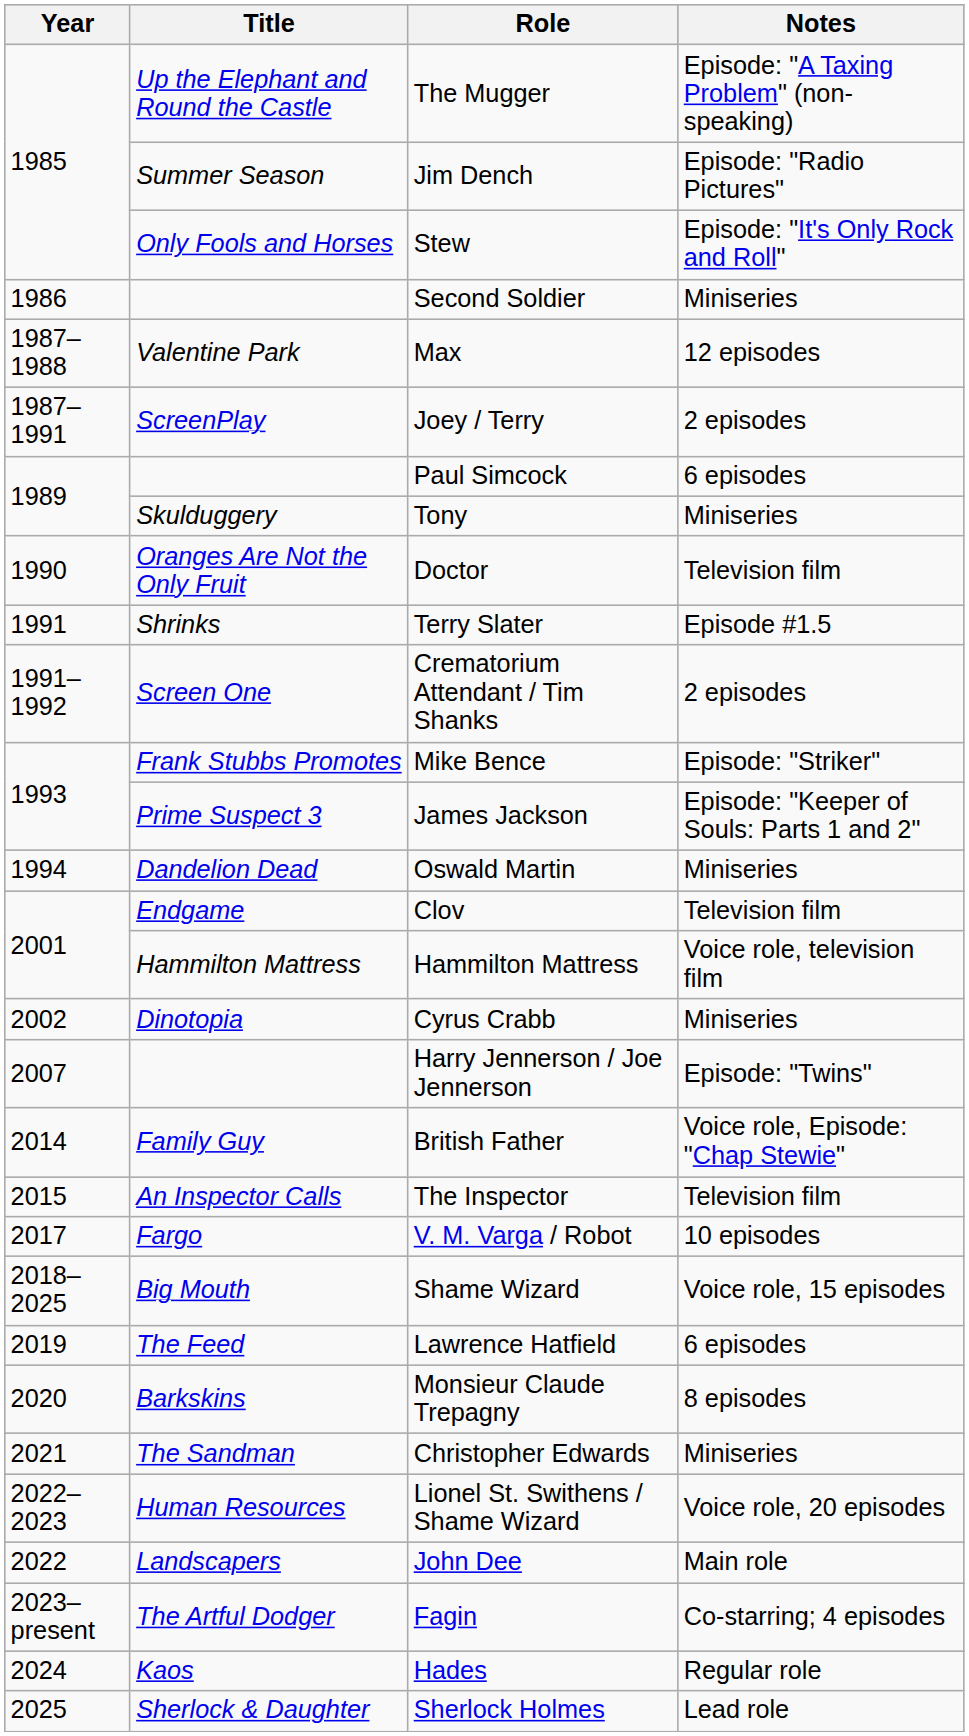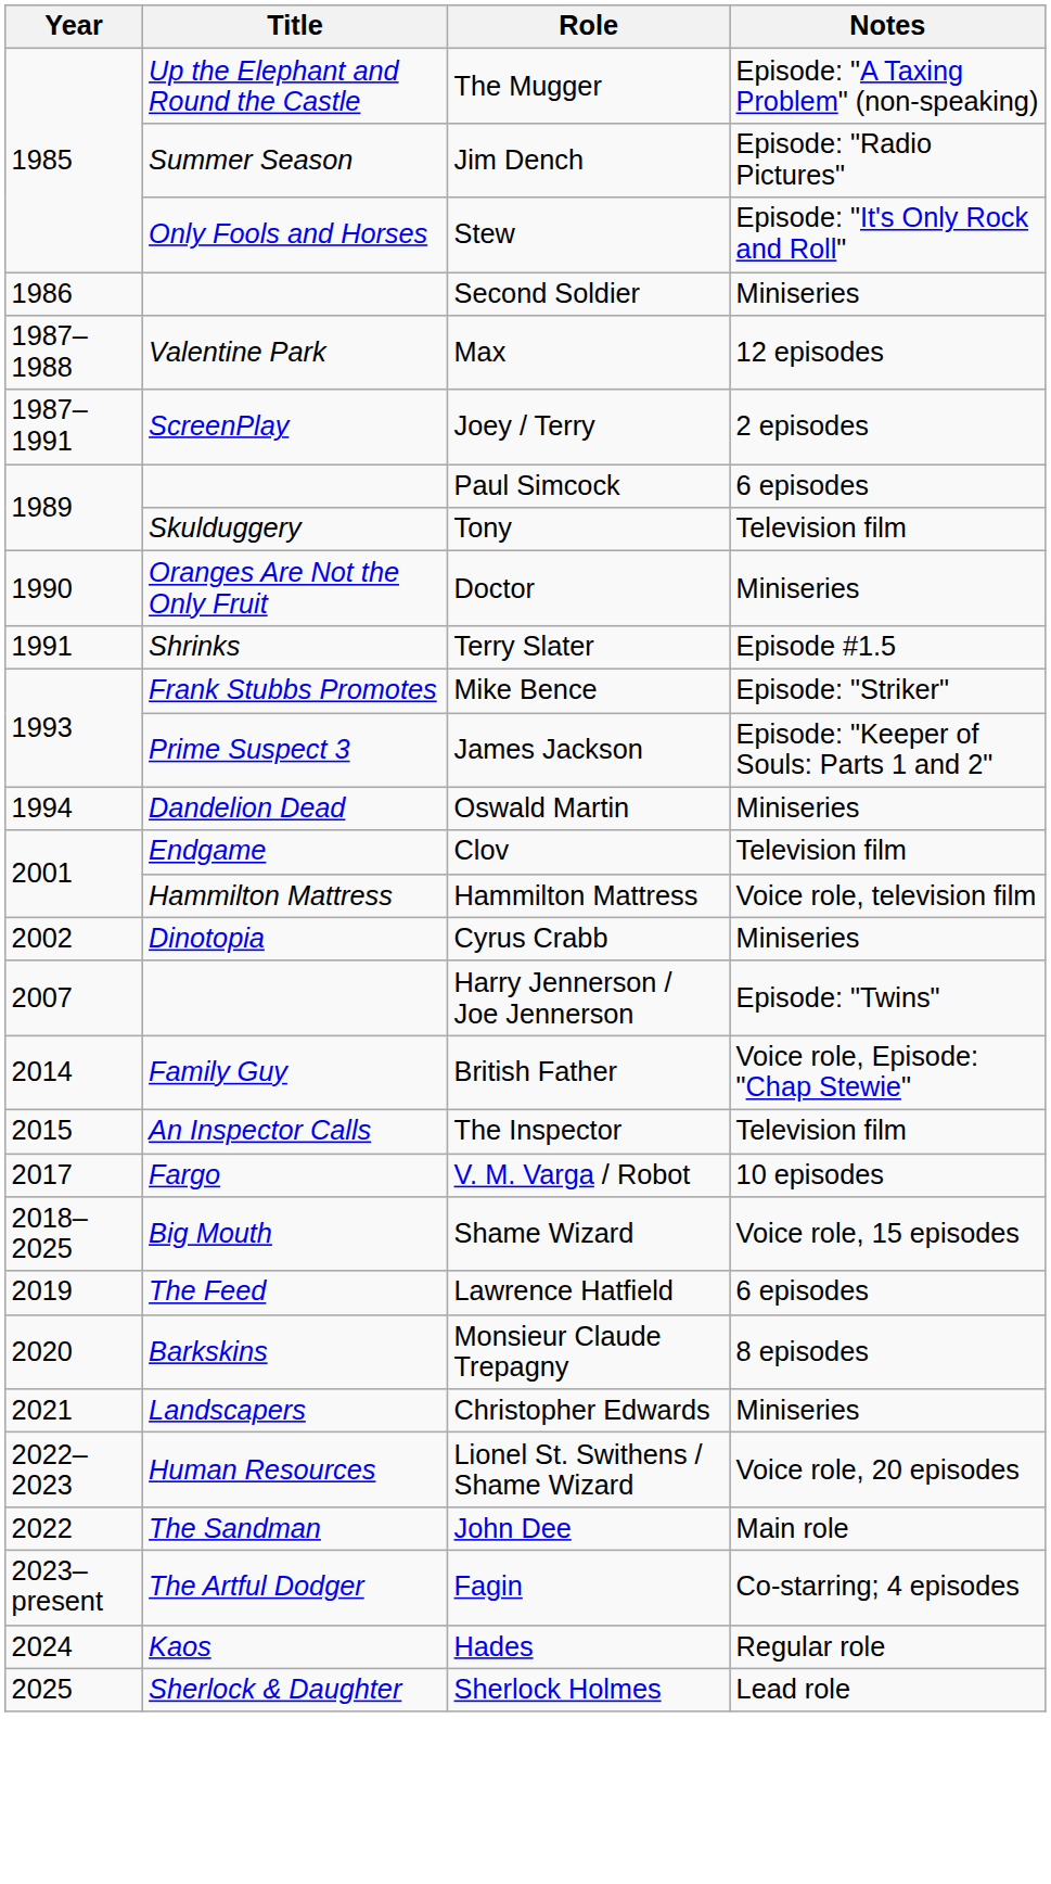 <table class="wikitable sortable">
 <tr>
 <th>Year</th>
 <th>Title</th>
 <th>Role</th>
 <th class="unsortable">Notes</th>
 </tr>
 <tr>
 <td rowspan="3">1985</td>
 <td><em><a href='#'>Up the Elephant and Round the Castle</a></em></td>
 <td>The Mugger</td>
 <td>Episode: "<a href='#'>A Taxing Problem</a>" (non-speaking)</td>
 </tr>
 <tr>
 <td><em>Summer Season</em></td>
 <td>Jim Dench</td>
 <td>Episode: "Radio Pictures"</td>
 </tr>
 <tr>
 <td><em><a href='#'>Only Fools and Horses</a></em></td>
 <td>Stew</td>
 <td>Episode: "<a href='#'>It's Only Rock and Roll</a>"</td>
 </tr>
 <tr>
 <td>1986</td>
 <td><em></em></td>
 <td>Second Soldier</td>
 <td>Miniseries</td>
 </tr>
 <tr>
 <td>1987–1988</td>
 <td><em>Valentine Park</em></td>
 <td>Max</td>
 <td>12 episodes</td>
 </tr>
 <tr>
 <td>1987–1991</td>
 <td><em><a href='#'>ScreenPlay</a></em></td>
 <td>Joey / Terry</td>
 <td>2 episodes</td>
 </tr>
 <tr>
 <td rowspan="2">1989</td>
 <td><em></em></td>
 <td>Paul Simcock</td>
 <td>6 episodes</td>
 </tr>
 <tr>
 <td><em>Skulduggery</em></td>
 <td>Tony</td>
-<td>Miniseries</td>
+<td>Television film</td>
 </tr>
 <tr>
 <td>1990</td>
 <td><em><a href='#'>Oranges Are Not the Only Fruit</a></em></td>
 <td>Doctor</td>
-<td>Television film</td>
+<td>Miniseries</td>
 </tr>
 <tr>
 <td>1991</td>
 <td><em>Shrinks</em></td>
 <td>Terry Slater</td>
 <td>Episode #1.5</td>
-</tr>
-<tr>
-<td>1991–1992</td>
-<td><em><a href='#'>Screen One</a></em></td>
-<td>Crematorium Attendant / Tim Shanks</td>
-<td>2 episodes</td>
 </tr>
 <tr>
 <td rowspan="2">1993</td>
 <td><em><a href='#'>Frank Stubbs Promotes</a></em></td>
 <td>Mike Bence</td>
 <td>Episode: "Striker"</td>
 </tr>
 <tr>
 <td><em><a href='#'>Prime Suspect 3</a></em></td>
 <td>James Jackson</td>
 <td>Episode: "Keeper of Souls: Parts 1 and 2"</td>
 </tr>
 <tr>
 <td>1994</td>
 <td><em><a href='#'>Dandelion Dead</a></em></td>
 <td>Oswald Martin</td>
 <td>Miniseries</td>
 </tr>
 <tr>
 <td rowspan="2">2001</td>
 <td><em><a href='#'>Endgame</a></em></td>
 <td>Clov</td>
 <td>Television film</td>
 </tr>
 <tr>
 <td><em>Hammilton Mattress</em></td>
 <td>Hammilton Mattress</td>
 <td>Voice role, television film</td>
 </tr>
 <tr>
 <td>2002</td>
 <td><em><a href='#'>Dinotopia</a></em></td>
 <td>Cyrus Crabb</td>
 <td>Miniseries</td>
 </tr>
 <tr>
 <td>2007</td>
 <td><em></em></td>
 <td>Harry Jennerson / Joe Jennerson</td>
 <td>Episode: "Twins"</td>
 </tr>
 <tr>
 <td>2014</td>
 <td><em><a href='#'>Family Guy</a></em></td>
 <td>British Father</td>
 <td>Voice role, Episode: "<a href='#'>Chap Stewie</a>"</td>
 </tr>
 <tr>
 <td>2015</td>
 <td><em><a href='#'>An Inspector Calls</a></em></td>
 <td>The Inspector</td>
 <td>Television film</td>
 </tr>
 <tr>
 <td>2017</td>
 <td><em><a href='#'>Fargo</a></em></td>
 <td><a href='#'>V. M. Varga</a> / Robot</td>
 <td>10 episodes</td>
 </tr>
 <tr>
 <td>2018–2025</td>
 <td><em><a href='#'>Big Mouth</a></em></td>
 <td>Shame Wizard</td>
 <td>Voice role, 15 episodes</td>
 </tr>
 <tr>
 <td>2019</td>
 <td><em><a href='#'>The Feed</a></em></td>
 <td>Lawrence Hatfield</td>
 <td>6 episodes</td>
 </tr>
 <tr>
 <td>2020</td>
 <td><em><a href='#'>Barkskins</a></em></td>
 <td>Monsieur Claude Trepagny</td>
 <td>8 episodes</td>
 </tr>
 <tr>
 <td>2021</td>
-<td><em><a href='#'>The Sandman</a></em></td>
+<td><em><a href='#'>Landscapers</a></em></td>
 <td>Christopher Edwards</td>
 <td>Miniseries</td>
 </tr>
 <tr>
 <td>2022–2023</td>
 <td><em><a href='#'>Human Resources</a></em></td>
 <td>Lionel St. Swithens / Shame Wizard</td>
 <td>Voice role, 20 episodes</td>
 </tr>
 <tr>
 <td>2022</td>
-<td><em><a href='#'>Landscapers</a></em></td>
+<td><em><a href='#'>The Sandman</a></em></td>
 <td><a href='#'>John Dee</a></td>
 <td>Main role</td>
 </tr>
 <tr>
 <td>2023–present</td>
 <td><em><a href='#'>The Artful Dodger</a></em></td>
 <td><a href='#'>Fagin</a></td>
 <td>Co-starring; 4 episodes</td>
 </tr>
 <tr>
 <td>2024</td>
 <td><em><a href='#'>Kaos</a></em></td>
 <td><a href='#'>Hades</a></td>
 <td>Regular role</td>
 </tr>
 <tr>
 <td>2025</td>
 <td><em><a href='#'>Sherlock & Daughter</a></em></td>
 <td><a href='#'>Sherlock Holmes</a></td>
 <td>Lead role</td>
 </tr>
 </table>
